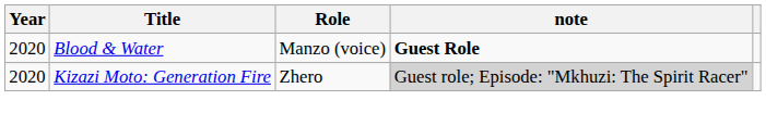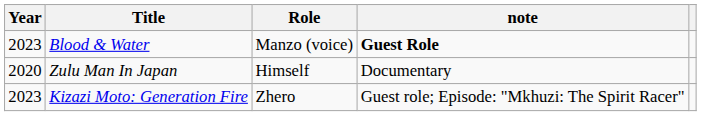 <table class="wikitable">
 <tr>
 <th>Year</th>
 <th>Title</th>
 <th>Role</th>
 <th>note</th>
 <th></th>
 </tr>
 <tr>
-<td>2020</td>
+<td>2023</td>
 <td><em><a href='#'>Blood & Water</a></em></td>
 <td>Manzo (voice)</td>
 <td><strong>Guest Role</strong></td>
 <td></td>
 </tr>
 <tr>
 <td>2020</td>
+<td><em>Zulu Man In Japan</em></td>
+<td>Himself</td>
+<td>Documentary</td>
+<td></td>
+</tr>
+<tr>
+<td>2023</td>
 <td><em><a href='#'>Kizazi Moto: Generation Fire</a></em></td>
 <td>Zhero</td>
-<td style="background: lightgrey;">Guest role; Episode: "Mkhuzi: The Spirit Racer"</td>
+<td>Guest role; Episode: "Mkhuzi: The Spirit Racer"</td>
 </tr>
 </table>
